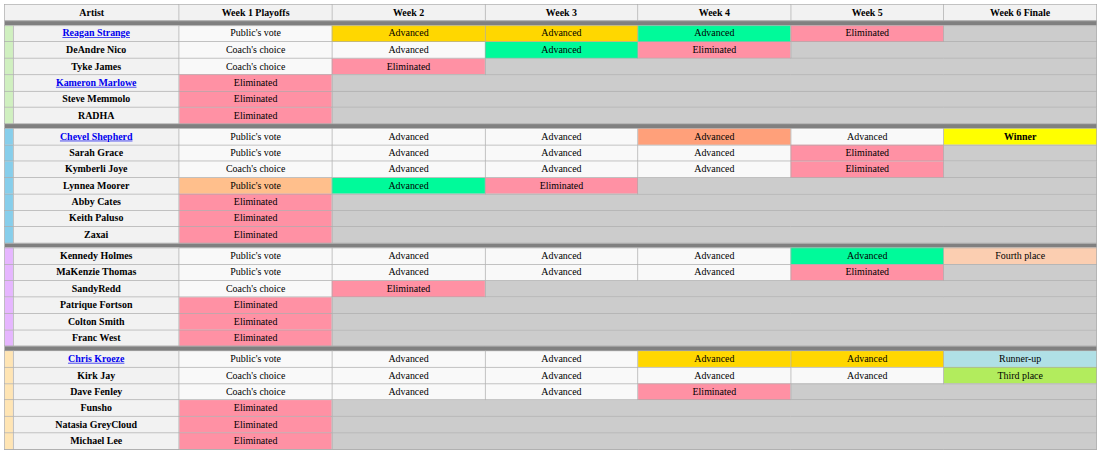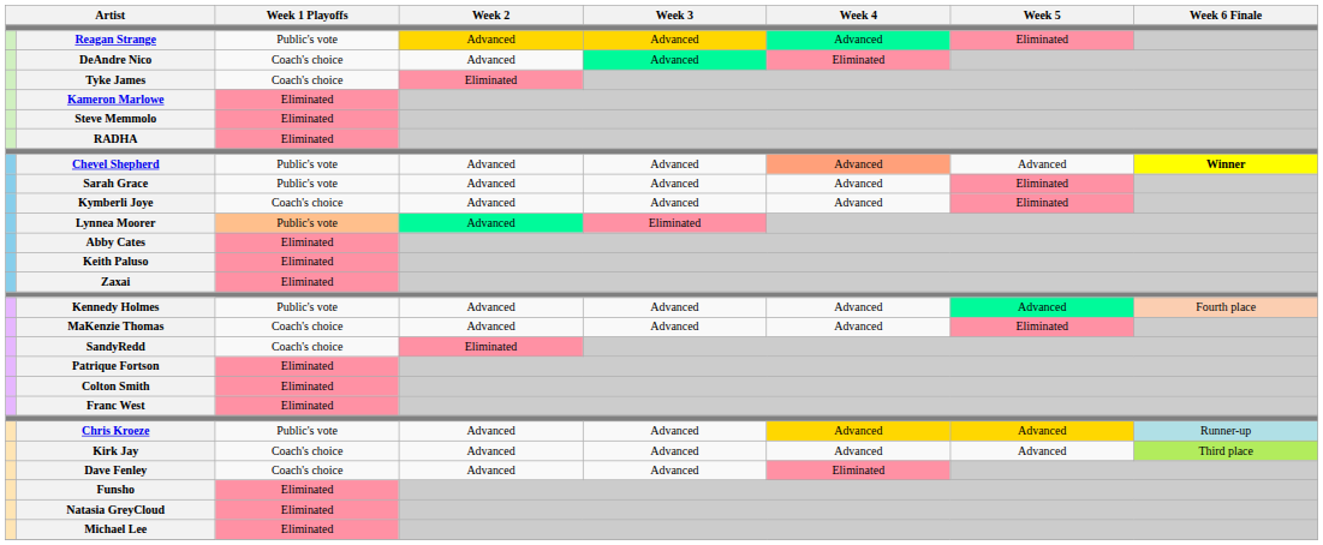 <table class="wikitable"  style="font-size:90%; text-align:center; width:100%;">
 <tr>
 <th colspan="2">Artist</th>
 <th style="width:14%;">Week 1 Playoffs</th>
 <th style="width:14%;">Week 2</th>
 <th style="width:14%;">Week 3</th>
 <th style="width:14%;">Week 4</th>
 <th style="width:14%;">Week 5</th>
 <th style="width:14%;">Week 6 Finale</th>
 </tr>
 <tr>
 <th colspan="9" style="background:gray;"></th>
 </tr>
 <tr>
 <th style="background:#d0f0c0;"></th>
 <th><a href='#'>Reagan Strange</a></th>
 <td>Public's vote</td>
 <td bgcolor="gold">Advanced</td>
 <td bgcolor="gold">Advanced</td>
 <td style="background:#00FA9A">Advanced</td>
 <td style="background:#FF91A4;">Eliminated</td>
 <td style="background:#ccc;"></td>
 </tr>
 <tr>
 <th style="background:#d0f0c0;"></th>
 <th>DeAndre Nico</th>
 <td>Coach's choice</td>
 <td>Advanced</td>
 <td style="background:#00FA9A">Advanced</td>
 <td style="background:#FF91A4;">Eliminated</td>
 <td colspan="4" style="background:#ccc;"></td>
 </tr>
 <tr>
 <th style="background:#d0f0c0;"></th>
 <th>Tyke James</th>
 <td>Coach's choice</td>
 <td style="background:#FF91A4;">Eliminated</td>
 <td colspan="4" style="background:#ccc;"></td>
 </tr>
 <tr>
 <th style="background:#d0f0c0;"></th>
 <th><a href='#'>Kameron Marlowe</a></th>
 <td style="background:#FF91A4;">Eliminated</td>
 <td colspan="5" style="background:#ccc;"></td>
 </tr>
 <tr>
 <th style="background:#d0f0c0;"></th>
 <th>Steve Memmolo</th>
 <td style="background:#FF91A4;">Eliminated</td>
 <td colspan="5" style="background:#ccc;"></td>
 </tr>
 <tr>
 <th style="background:#d0f0c0;"></th>
 <th>RADHA</th>
 <td style="background:#FF91A4;">Eliminated</td>
 <td colspan="5" style="background:#ccc;"></td>
 </tr>
 <tr>
 <th colspan="9" style="background:gray;"></th>
 </tr>
 <tr>
 <th style="background:#87ceeb;"></th>
 <th><a href='#'>Chevel Shepherd</a></th>
 <td>Public's vote</td>
 <td>Advanced</td>
 <td>Advanced</td>
 <td style="background: lightsalmon;">Advanced</td>
 <td>Advanced </td>
 <td bgcolor=yellow><strong>Winner</strong> </td>
 </tr>
 <tr>
 <th style="background:#87ceeb;"></th>
 <th>Sarah Grace</th>
 <td>Public's vote</td>
 <td>Advanced</td>
 <td>Advanced</td>
 <td>Advanced </td>
 <td style="background:#FF91A4;">Eliminated</td>
 <td style="background:#ccc;"></td>
 </tr>
 <tr>
 <th style="background:#87ceeb;"></th>
 <th>Kymberli Joye</th>
 <td>Coach's choice</td>
 <td>Advanced</td>
 <td>Advanced </td>
 <td>Advanced</td>
 <td style="background:#FF91A4;">Eliminated</td>
 <td style="background:#ccc;"></td>
 </tr>
 <tr>
 <th style="background:#87ceeb;"></th>
 <th>Lynnea Moorer</th>
 <td style="background:#FFBF8C">Public's vote</td>
 <td style="background:#00FA9A">Advanced</td>
 <td style="background:#FF91A4;">Eliminated</td>
 <td colspan="3" style="background:#ccc;"></td>
 </tr>
 <tr>
 <th style="background:#87ceeb;"></th>
 <th>Abby Cates</th>
 <td style="background:#FF91A4;">Eliminated</td>
 <td colspan="5" style="background:#ccc;"></td>
 </tr>
 <tr>
 <th style="background:#87ceeb;"></th>
 <th>Keith Paluso</th>
 <td style="background:#FF91A4;">Eliminated</td>
 <td colspan="5" style="background:#ccc;"></td>
 </tr>
 <tr>
 <th style="background:#87ceeb;"></th>
 <th>Zaxai</th>
 <td style="background:#FF91A4;">Eliminated</td>
 <td colspan="5" style="background:#ccc;"></td>
 </tr>
 <tr>
 <th colspan="9" style="background:gray;"></th>
 </tr>
 <tr>
 <th style="background:#E6B6FF;"></th>
 <th>Kennedy Holmes</th>
 <td>Public's vote</td>
 <td>Advanced</td>
 <td>Advanced </td>
 <td>Advanced</td>
 <td style="background:#00FA9A">Advanced</td>
 <td style="background:#fbceb1">Fourth place</td>
 </tr>
 <tr>
 <th style="background:#E6B6FF;"></th>
 <th>MaKenzie Thomas</th>
-<td>Public's vote</td>
+<td>Coach's choice</td>
 <td>Advanced</td>
 <td>Advanced</td>
 <td>Advanced</td>
 <td style="background:#FF91A4;">Eliminated</td>
 <td style="background:#ccc;"></td>
 </tr>
 <tr>
 <th style="background:#E6B6FF;"></th>
 <th>SandyRedd</th>
 <td>Coach's choice</td>
 <td style="background:#FF91A4;">Eliminated</td>
 <td colspan="4" style="background:#ccc;"></td>
 </tr>
 <tr>
 <th style="background:#E6B6FF;"></th>
 <th>Patrique Fortson</th>
 <td style="background:#FF91A4;">Eliminated</td>
 <td colspan="5" style="background:#ccc;"></td>
 </tr>
 <tr>
 <th style="background:#E6B6FF;"></th>
 <th>Colton Smith</th>
 <td style="background:#FF91A4;">Eliminated</td>
 <td colspan="5" style="background:#ccc;"></td>
 </tr>
 <tr>
 <th style="background:#E6B6FF;"></th>
 <th>Franc West</th>
 <td style="background:#FF91A4;">Eliminated</td>
 <td colspan="5" style="background:#ccc;"></td>
 </tr>
 <tr>
 <th colspan="9" style="background:gray;"></th>
 </tr>
 <tr>
 <th style="background:#ffe5b4;"></th>
 <th><a href='#'>Chris Kroeze</a></th>
 <td>Public's vote</td>
 <td>Advanced</td>
 <td>Advanced</td>
 <td bgcolor="gold">Advanced</td>
 <td bgcolor="gold">Advanced</td>
 <td bgcolor=#b0e0e6>Runner-up </td>
 </tr>
 <tr>
 <th style="background:#ffe5b4;"></th>
 <th>Kirk Jay</th>
 <td>Coach's choice</td>
 <td>Advanced </td>
 <td>Advanced</td>
 <td>Advanced </td>
 <td>Advanced </td>
 <td style="background:#b2ec5d">Third place </td>
 </tr>
 <tr>
 <th style="background:#ffe5b4;"></th>
 <th>Dave Fenley</th>
 <td>Coach's choice</td>
 <td>Advanced</td>
 <td>Advanced</td>
 <td style="background:#FF91A4;">Eliminated</td>
 <td colspan="2" style="background:#ccc;"></td>
 </tr>
 <tr>
 <th style="background:#ffe5b4;"></th>
 <th>Funsho</th>
 <td style="background:#FF91A4;">Eliminated</td>
 <td colspan="5" style="background:#ccc;"></td>
 </tr>
 <tr>
 <th style="background:#ffe5b4;"></th>
 <th>Natasia GreyCloud</th>
 <td style="background:#FF91A4;">Eliminated</td>
 <td colspan="5" style="background:#ccc;"></td>
 </tr>
 <tr>
 <th style="background:#ffe5b4;"></th>
 <th>Michael Lee</th>
 <td style="background:#FF91A4;">Eliminated</td>
 <td colspan="5" style="background:#ccc;"></td>
 </tr>
 <tr>
 </tr>
 </table>
